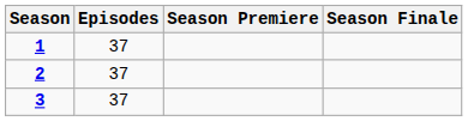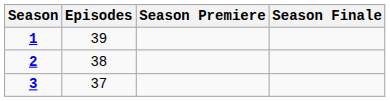 <table class="wikitable">
 <tr>
 <th>Season</th>
 <th>Episodes</th>
 <th>Season Premiere</th>
 <th>Season  Finale</th>
 </tr>
 <tr>
 <td style="text-align:center;"><strong><a href='#'>1</a></strong></td>
-<td style="text-align:center;">37</td>
+<td style="text-align:center;">39</td>
 <td style="text-align:center;"></td>
 <td style="text-align:center;"></td>
 </tr>
 <tr>
 <td style="text-align:center;"><strong><a href='#'>2</a></strong></td>
-<td style="text-align:center;">37</td>
+<td style="text-align:center;">38</td>
 <td style="text-align:center;"></td>
 <td style="text-align:center;"></td>
 </tr>
 <tr>
 <td style="text-align:center;"><strong><a href='#'>3</a></strong></td>
 <td style="text-align:center;">37</td>
 <td style="text-align:center;"></td>
 <td style="text-align:center;"></td>
 </tr>
 </table>
